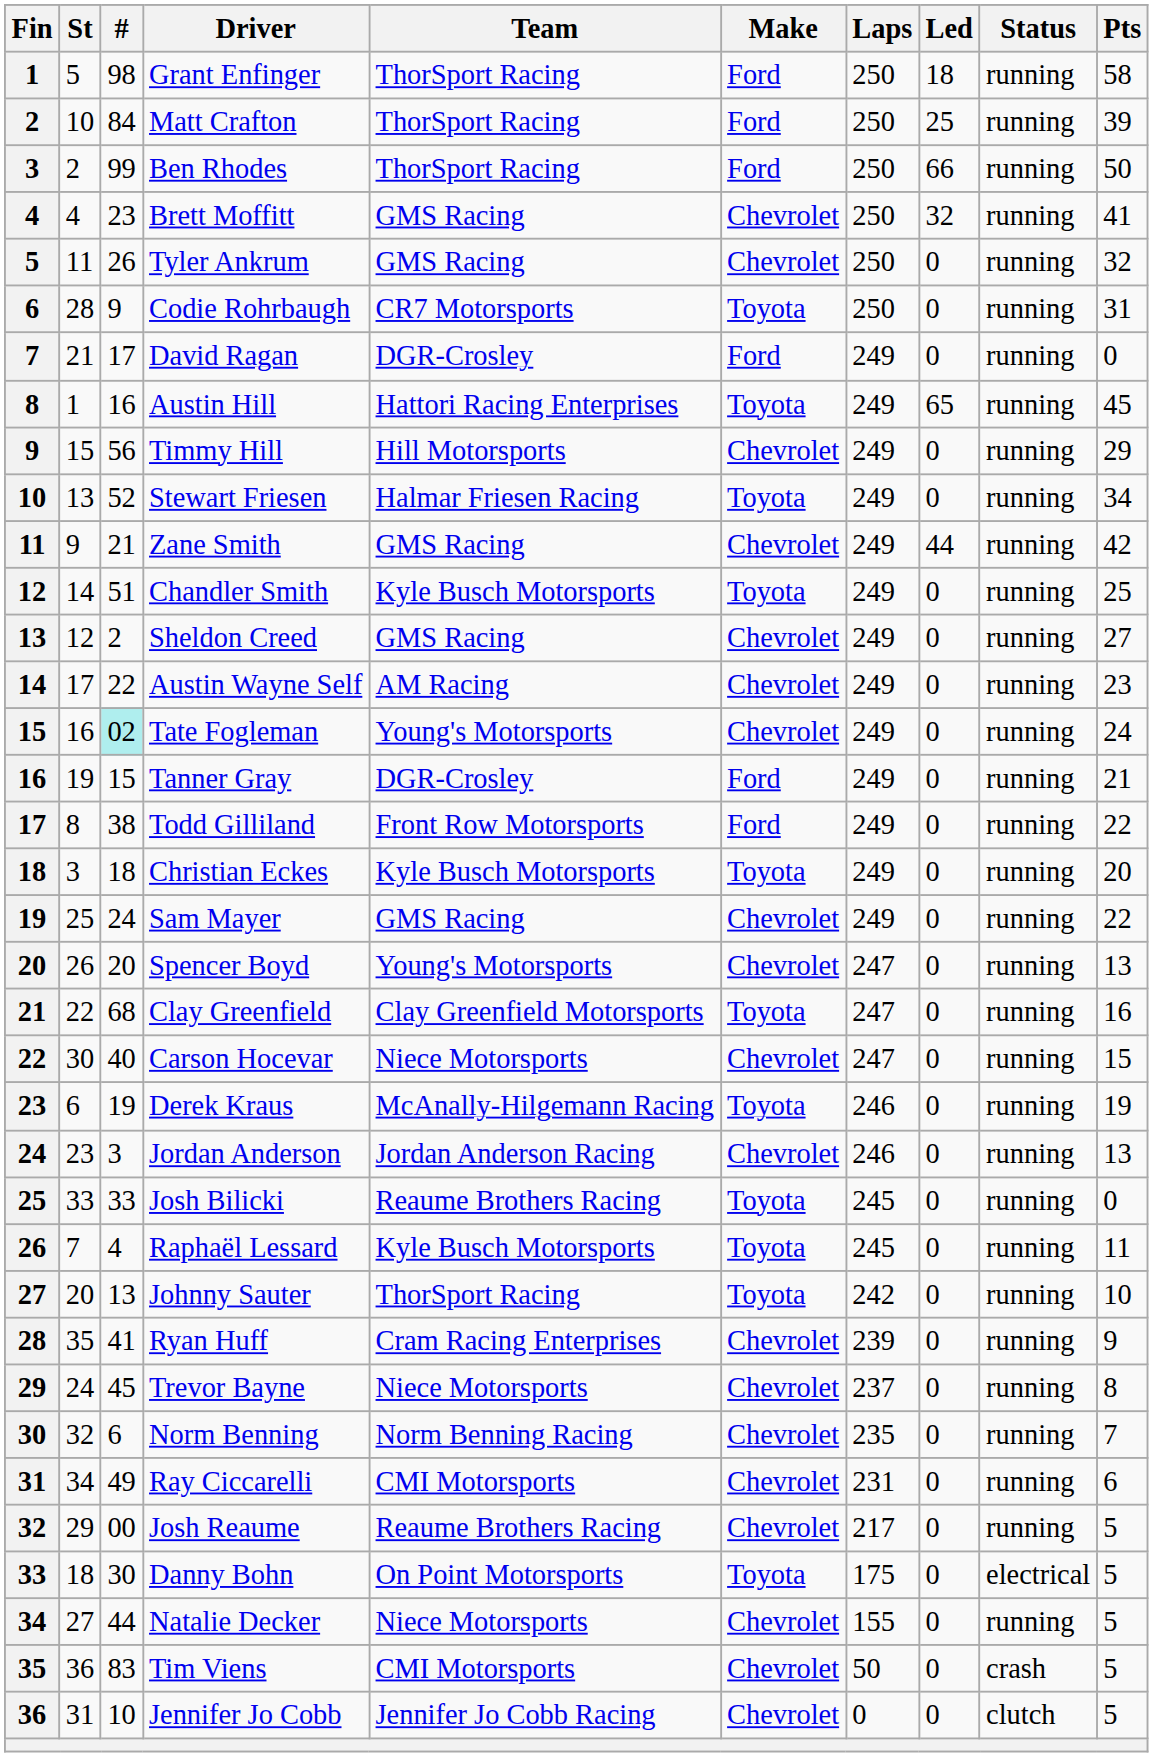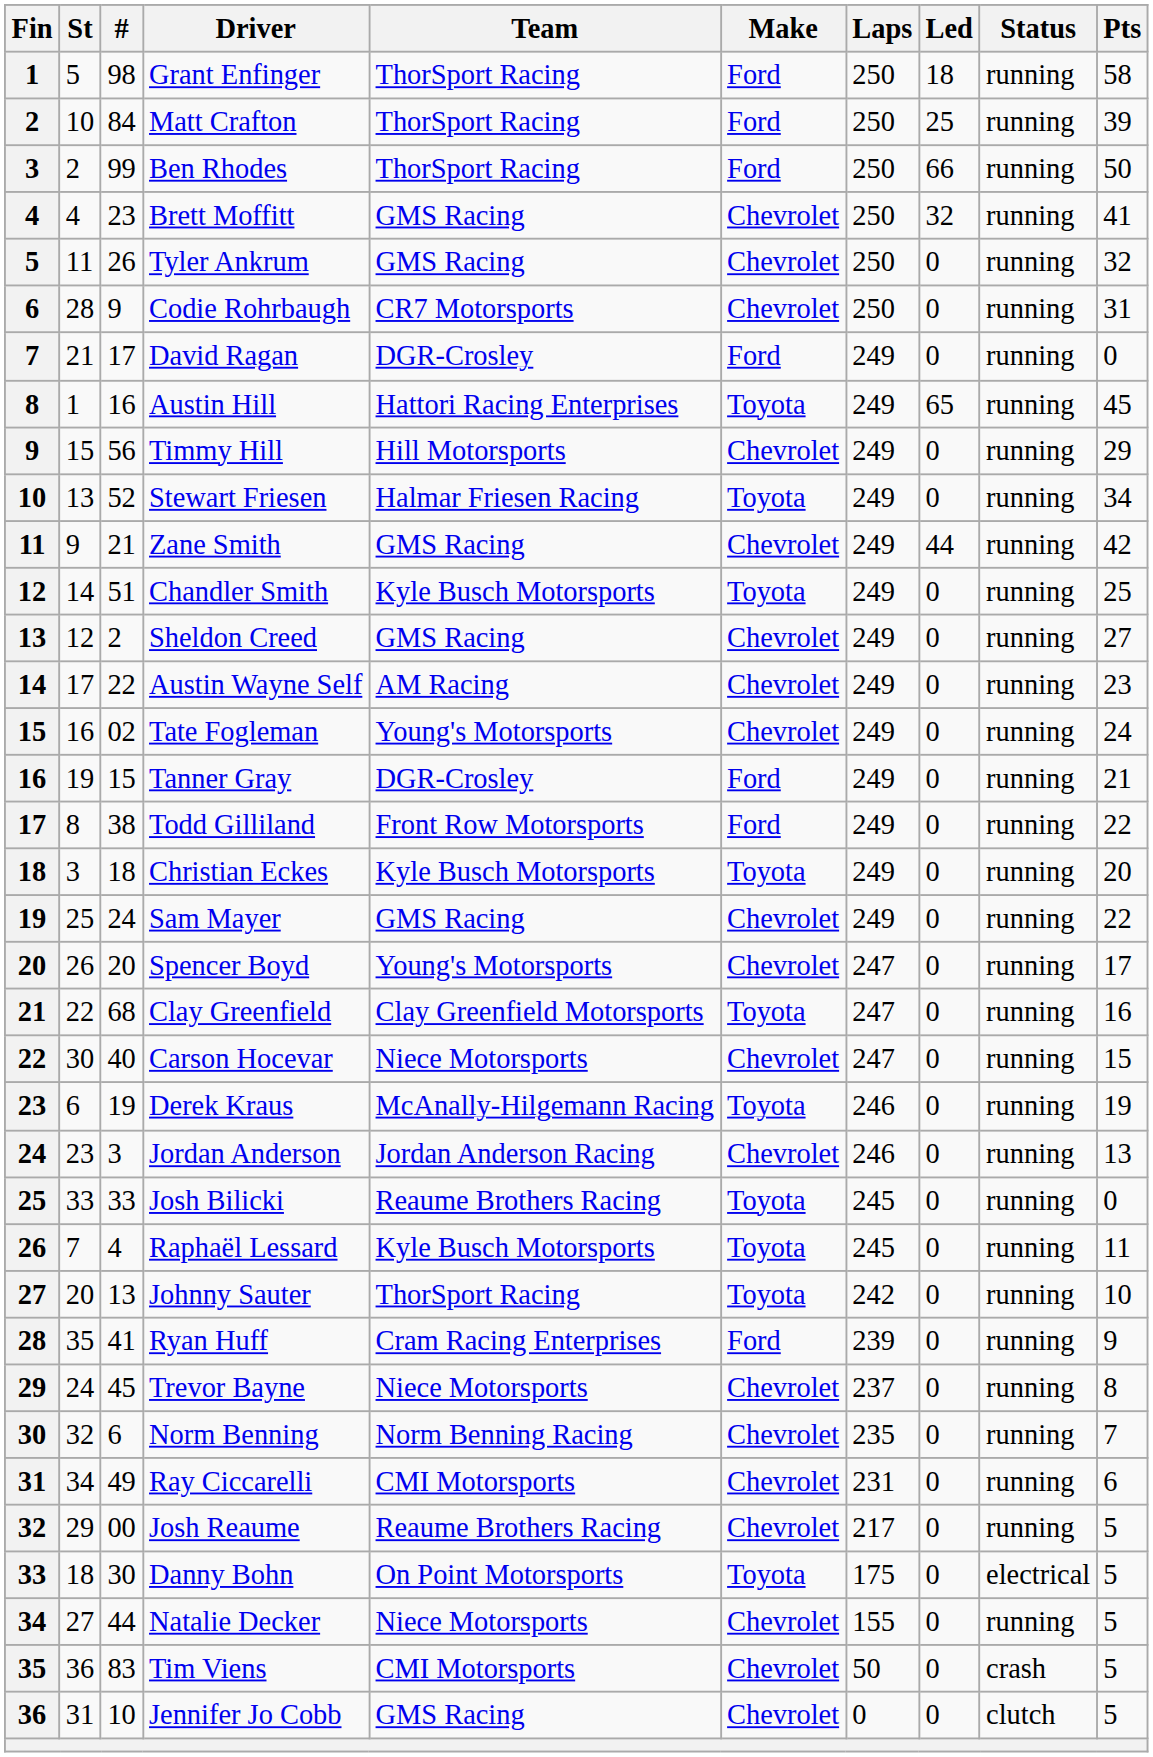 <table class="wikitable sortable" style="font-size:95%">
 <tr>
 <th>Fin</th>
 <th>St</th>
 <th>#</th>
 <th>Driver</th>
 <th>Team</th>
 <th>Make</th>
 <th>Laps</th>
 <th>Led</th>
 <th>Status</th>
 <th>Pts</th>
 </tr>
 <tr>
 <th>1</th>
 <td>5</td>
 <td>98</td>
 <td><a href='#'>Grant Enfinger</a></td>
 <td><a href='#'>ThorSport Racing</a></td>
 <td><a href='#'>Ford</a></td>
 <td>250</td>
 <td>18</td>
 <td>running</td>
 <td>58</td>
 </tr>
 <tr>
 <th>2</th>
 <td>10</td>
 <td>84</td>
 <td><a href='#'>Matt Crafton</a></td>
 <td><a href='#'>ThorSport Racing</a></td>
 <td><a href='#'>Ford</a></td>
 <td>250</td>
 <td>25</td>
 <td>running</td>
 <td>39</td>
 </tr>
 <tr>
 <th>3</th>
 <td>2</td>
 <td>99</td>
 <td><a href='#'>Ben Rhodes</a></td>
 <td><a href='#'>ThorSport Racing</a></td>
 <td><a href='#'>Ford</a></td>
 <td>250</td>
 <td>66</td>
 <td>running</td>
 <td>50</td>
 </tr>
 <tr>
 <th>4</th>
 <td>4</td>
 <td>23</td>
 <td><a href='#'>Brett Moffitt</a></td>
 <td><a href='#'>GMS Racing</a></td>
 <td><a href='#'>Chevrolet</a></td>
 <td>250</td>
 <td>32</td>
 <td>running</td>
 <td>41</td>
 </tr>
 <tr>
 <th>5</th>
 <td>11</td>
 <td>26</td>
 <td><a href='#'>Tyler Ankrum</a></td>
 <td><a href='#'>GMS Racing</a></td>
 <td><a href='#'>Chevrolet</a></td>
 <td>250</td>
 <td>0</td>
 <td>running</td>
 <td>32</td>
 </tr>
 <tr>
 <th>6</th>
 <td>28</td>
 <td>9</td>
 <td><a href='#'>Codie Rohrbaugh</a></td>
 <td><a href='#'>CR7 Motorsports</a></td>
-<td><a href='#'>Toyota</a></td>
+<td><a href='#'>Chevrolet</a></td>
 <td>250</td>
 <td>0</td>
 <td>running</td>
 <td>31</td>
 </tr>
 <tr>
 <th>7</th>
 <td>21</td>
 <td>17</td>
 <td><a href='#'>David Ragan</a></td>
 <td><a href='#'>DGR-Crosley</a></td>
 <td><a href='#'>Ford</a></td>
 <td>249</td>
 <td>0</td>
 <td>running</td>
 <td>0</td>
 </tr>
 <tr>
 <th>8</th>
 <td>1</td>
 <td>16</td>
 <td><a href='#'>Austin Hill</a></td>
 <td><a href='#'>Hattori Racing Enterprises</a></td>
 <td><a href='#'>Toyota</a></td>
 <td>249</td>
 <td>65</td>
 <td>running</td>
 <td>45</td>
 </tr>
 <tr>
 <th>9</th>
 <td>15</td>
 <td>56</td>
 <td><a href='#'>Timmy Hill</a></td>
 <td><a href='#'>Hill Motorsports</a></td>
 <td><a href='#'>Chevrolet</a></td>
 <td>249</td>
 <td>0</td>
 <td>running</td>
 <td>29</td>
 </tr>
 <tr>
 <th>10</th>
 <td>13</td>
 <td>52</td>
 <td><a href='#'>Stewart Friesen</a></td>
 <td><a href='#'>Halmar Friesen Racing</a></td>
 <td><a href='#'>Toyota</a></td>
 <td>249</td>
 <td>0</td>
 <td>running</td>
 <td>34</td>
 </tr>
 <tr>
 <th>11</th>
 <td>9</td>
 <td>21</td>
 <td><a href='#'>Zane Smith</a></td>
 <td><a href='#'>GMS Racing</a></td>
 <td><a href='#'>Chevrolet</a></td>
 <td>249</td>
 <td>44</td>
 <td>running</td>
 <td>42</td>
 </tr>
 <tr>
 <th>12</th>
 <td>14</td>
 <td>51</td>
 <td><a href='#'>Chandler Smith</a></td>
 <td><a href='#'>Kyle Busch Motorsports</a></td>
 <td><a href='#'>Toyota</a></td>
 <td>249</td>
 <td>0</td>
 <td>running</td>
 <td>25</td>
 </tr>
 <tr>
 <th>13</th>
 <td>12</td>
 <td>2</td>
 <td><a href='#'>Sheldon Creed</a></td>
 <td><a href='#'>GMS Racing</a></td>
 <td><a href='#'>Chevrolet</a></td>
 <td>249</td>
 <td>0</td>
 <td>running</td>
 <td>27</td>
 </tr>
 <tr>
 <th>14</th>
 <td>17</td>
 <td>22</td>
 <td><a href='#'>Austin Wayne Self</a></td>
 <td><a href='#'>AM Racing</a></td>
 <td><a href='#'>Chevrolet</a></td>
 <td>249</td>
 <td>0</td>
 <td>running</td>
 <td>23</td>
 </tr>
 <tr>
 <th>15</th>
 <td>16</td>
-<td style="background: paleturquoise;">02</td>
+<td>02</td>
 <td><a href='#'>Tate Fogleman</a></td>
 <td><a href='#'>Young's Motorsports</a></td>
 <td><a href='#'>Chevrolet</a></td>
 <td>249</td>
 <td>0</td>
 <td>running</td>
 <td>24</td>
 </tr>
 <tr>
 <th>16</th>
 <td>19</td>
 <td>15</td>
 <td><a href='#'>Tanner Gray</a></td>
 <td><a href='#'>DGR-Crosley</a></td>
 <td><a href='#'>Ford</a></td>
 <td>249</td>
 <td>0</td>
 <td>running</td>
 <td>21</td>
 </tr>
 <tr>
 <th>17</th>
 <td>8</td>
 <td>38</td>
 <td><a href='#'>Todd Gilliland</a></td>
 <td><a href='#'>Front Row Motorsports</a></td>
 <td><a href='#'>Ford</a></td>
 <td>249</td>
 <td>0</td>
 <td>running</td>
 <td>22</td>
 </tr>
 <tr>
 <th>18</th>
 <td>3</td>
 <td>18</td>
 <td><a href='#'>Christian Eckes</a></td>
 <td><a href='#'>Kyle Busch Motorsports</a></td>
 <td><a href='#'>Toyota</a></td>
 <td>249</td>
 <td>0</td>
 <td>running</td>
 <td>20</td>
 </tr>
 <tr>
 <th>19</th>
 <td>25</td>
 <td>24</td>
 <td><a href='#'>Sam Mayer</a></td>
 <td><a href='#'>GMS Racing</a></td>
 <td><a href='#'>Chevrolet</a></td>
 <td>249</td>
 <td>0</td>
 <td>running</td>
 <td>22</td>
 </tr>
 <tr>
 <th>20</th>
 <td>26</td>
 <td>20</td>
 <td><a href='#'>Spencer Boyd</a></td>
 <td><a href='#'>Young's Motorsports</a></td>
 <td><a href='#'>Chevrolet</a></td>
 <td>247</td>
 <td>0</td>
 <td>running</td>
-<td>13</td>
+<td>17</td>
 </tr>
 <tr>
 <th>21</th>
 <td>22</td>
 <td>68</td>
 <td><a href='#'>Clay Greenfield</a></td>
 <td><a href='#'>Clay Greenfield Motorsports</a></td>
 <td><a href='#'>Toyota</a></td>
 <td>247</td>
 <td>0</td>
 <td>running</td>
 <td>16</td>
 </tr>
 <tr>
 <th>22</th>
 <td>30</td>
 <td>40</td>
 <td><a href='#'>Carson Hocevar</a></td>
 <td><a href='#'>Niece Motorsports</a></td>
 <td><a href='#'>Chevrolet</a></td>
 <td>247</td>
 <td>0</td>
 <td>running</td>
 <td>15</td>
 </tr>
 <tr>
 <th>23</th>
 <td>6</td>
 <td>19</td>
 <td><a href='#'>Derek Kraus</a></td>
 <td><a href='#'>McAnally-Hilgemann Racing</a></td>
 <td><a href='#'>Toyota</a></td>
 <td>246</td>
 <td>0</td>
 <td>running</td>
 <td>19</td>
 </tr>
 <tr>
 <th>24</th>
 <td>23</td>
 <td>3</td>
 <td><a href='#'>Jordan Anderson</a></td>
 <td><a href='#'>Jordan Anderson Racing</a></td>
 <td><a href='#'>Chevrolet</a></td>
 <td>246</td>
 <td>0</td>
 <td>running</td>
 <td>13</td>
 </tr>
 <tr>
 <th>25</th>
 <td>33</td>
 <td>33</td>
 <td><a href='#'>Josh Bilicki</a></td>
 <td><a href='#'>Reaume Brothers Racing</a></td>
 <td><a href='#'>Toyota</a></td>
 <td>245</td>
 <td>0</td>
 <td>running</td>
 <td>0</td>
 </tr>
 <tr>
 <th>26</th>
 <td>7</td>
 <td>4</td>
 <td><a href='#'>Raphaël Lessard</a></td>
 <td><a href='#'>Kyle Busch Motorsports</a></td>
 <td><a href='#'>Toyota</a></td>
 <td>245</td>
 <td>0</td>
 <td>running</td>
 <td>11</td>
 </tr>
 <tr>
 <th>27</th>
 <td>20</td>
 <td>13</td>
 <td><a href='#'>Johnny Sauter</a></td>
 <td><a href='#'>ThorSport Racing</a></td>
 <td><a href='#'>Toyota</a></td>
 <td>242</td>
 <td>0</td>
 <td>running</td>
 <td>10</td>
 </tr>
 <tr>
 <th>28</th>
 <td>35</td>
 <td>41</td>
 <td><a href='#'>Ryan Huff</a></td>
 <td><a href='#'>Cram Racing Enterprises</a></td>
-<td><a href='#'>Chevrolet</a></td>
+<td><a href='#'>Ford</a></td>
 <td>239</td>
 <td>0</td>
 <td>running</td>
 <td>9</td>
 </tr>
 <tr>
 <th>29</th>
 <td>24</td>
 <td>45</td>
 <td><a href='#'>Trevor Bayne</a></td>
 <td><a href='#'>Niece Motorsports</a></td>
 <td><a href='#'>Chevrolet</a></td>
 <td>237</td>
 <td>0</td>
 <td>running</td>
 <td>8</td>
 </tr>
 <tr>
 <th>30</th>
 <td>32</td>
 <td>6</td>
 <td><a href='#'>Norm Benning</a></td>
 <td><a href='#'>Norm Benning Racing</a></td>
 <td><a href='#'>Chevrolet</a></td>
 <td>235</td>
 <td>0</td>
 <td>running</td>
 <td>7</td>
 </tr>
 <tr>
 <th>31</th>
 <td>34</td>
 <td>49</td>
 <td><a href='#'>Ray Ciccarelli</a></td>
 <td><a href='#'>CMI Motorsports</a></td>
 <td><a href='#'>Chevrolet</a></td>
 <td>231</td>
 <td>0</td>
 <td>running</td>
 <td>6</td>
 </tr>
 <tr>
 <th>32</th>
 <td>29</td>
 <td>00</td>
 <td><a href='#'>Josh Reaume</a></td>
 <td><a href='#'>Reaume Brothers Racing</a></td>
 <td><a href='#'>Chevrolet</a></td>
 <td>217</td>
 <td>0</td>
 <td>running</td>
 <td>5</td>
 </tr>
 <tr>
 <th>33</th>
 <td>18</td>
 <td>30</td>
 <td><a href='#'>Danny Bohn</a></td>
 <td><a href='#'>On Point Motorsports</a></td>
 <td><a href='#'>Toyota</a></td>
 <td>175</td>
 <td>0</td>
 <td>electrical</td>
 <td>5</td>
 </tr>
 <tr>
 <th>34</th>
 <td>27</td>
 <td>44</td>
 <td><a href='#'>Natalie Decker</a></td>
 <td><a href='#'>Niece Motorsports</a></td>
 <td><a href='#'>Chevrolet</a></td>
 <td>155</td>
 <td>0</td>
 <td>running</td>
 <td>5</td>
 </tr>
 <tr>
 <th>35</th>
 <td>36</td>
 <td>83</td>
 <td><a href='#'>Tim Viens</a></td>
 <td><a href='#'>CMI Motorsports</a></td>
 <td><a href='#'>Chevrolet</a></td>
 <td>50</td>
 <td>0</td>
 <td>crash</td>
 <td>5</td>
 </tr>
 <tr>
 <th>36</th>
 <td>31</td>
 <td>10</td>
 <td><a href='#'>Jennifer Jo Cobb</a></td>
-<td><a href='#'>Jennifer Jo Cobb Racing</a></td>
+<td><a href='#'>GMS Racing</a></td>
 <td><a href='#'>Chevrolet</a></td>
 <td>0</td>
 <td>0</td>
 <td>clutch</td>
 <td>5</td>
 </tr>
 <tr>
 <th colspan="10"></th>
 </tr>
 </table>
